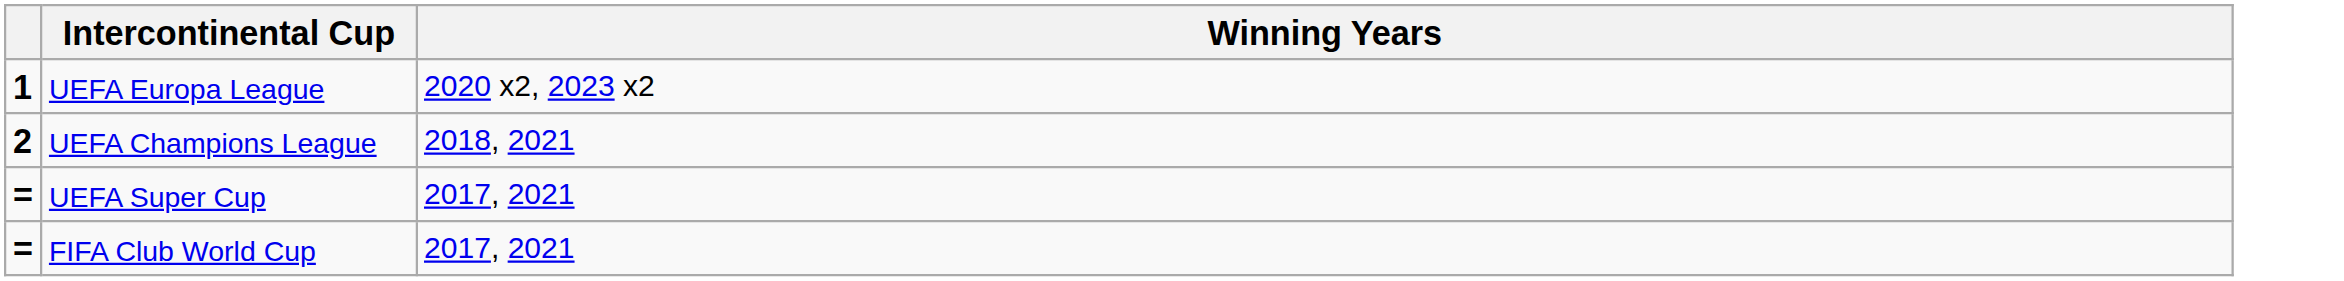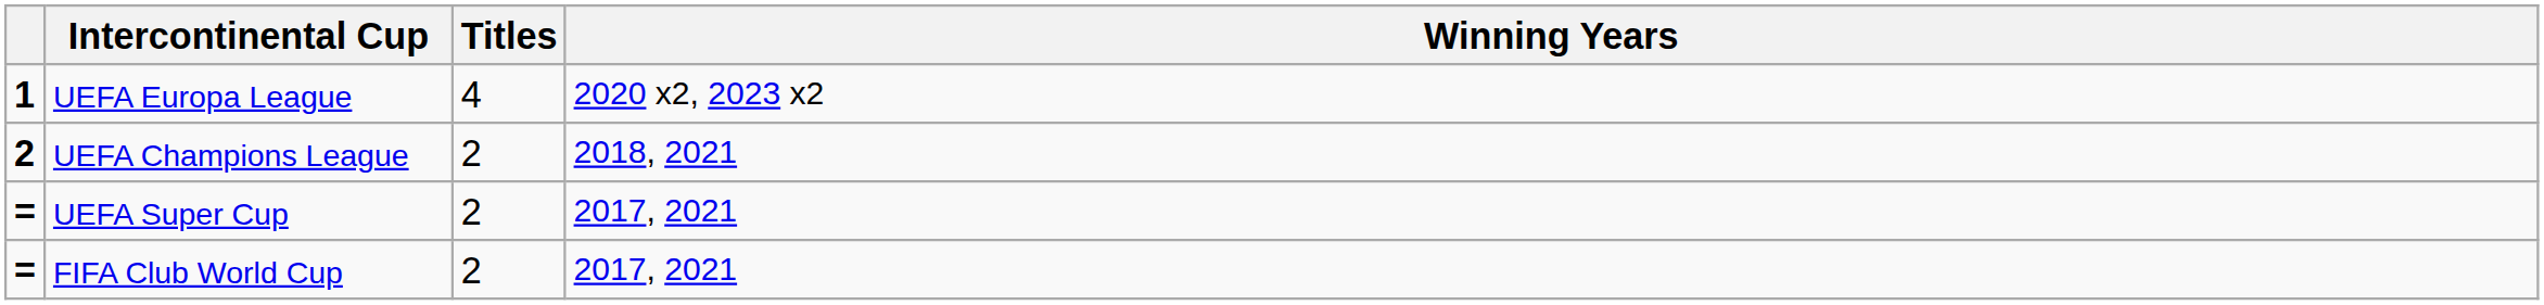 <table class="wikitable plainrowheaders sortable" style="text-align:left;font-size:95%">
 <tr>
 <th style="width:3px;"></th>
 <th style="width:160px;">Intercontinental Cup</th>
+<th style="width:5px;">Titles</th>
 <th style="width:800px;">Winning Years</th>
 </tr>
 <tr>
 <td style="font-weight:bold;">1</td>
 <td><small><a href='#'>UEFA Europa League</a></small></td>
+<td>4</td>
 <td style="font-size:88%"><a href='#'>2020</a> x2, <a href='#'>2023</a> x2</td>
 </tr>
 <tr>
 <td style="font-weight:bold;">2</td>
 <td><small><a href='#'>UEFA Champions League</a></small></td>
+<td>2</td>
 <td style="font-size:88%"><a href='#'>2018</a>, <a href='#'>2021</a></td>
 </tr>
 <tr>
 <td style="font-weight:bold;">=</td>
 <td><small><a href='#'>UEFA Super Cup</a></small></td>
+<td>2</td>
 <td style="font-size:88%"><a href='#'>2017</a>, <a href='#'>2021</a></td>
 </tr>
 <tr>
 <td style="font-weight:bold;">=</td>
 <td><small><a href='#'>FIFA Club World Cup</a></small></td>
+<td>2</td>
 <td style="font-size:88%"><a href='#'>2017</a>, <a href='#'>2021</a></td>
 </tr>
 </table>
